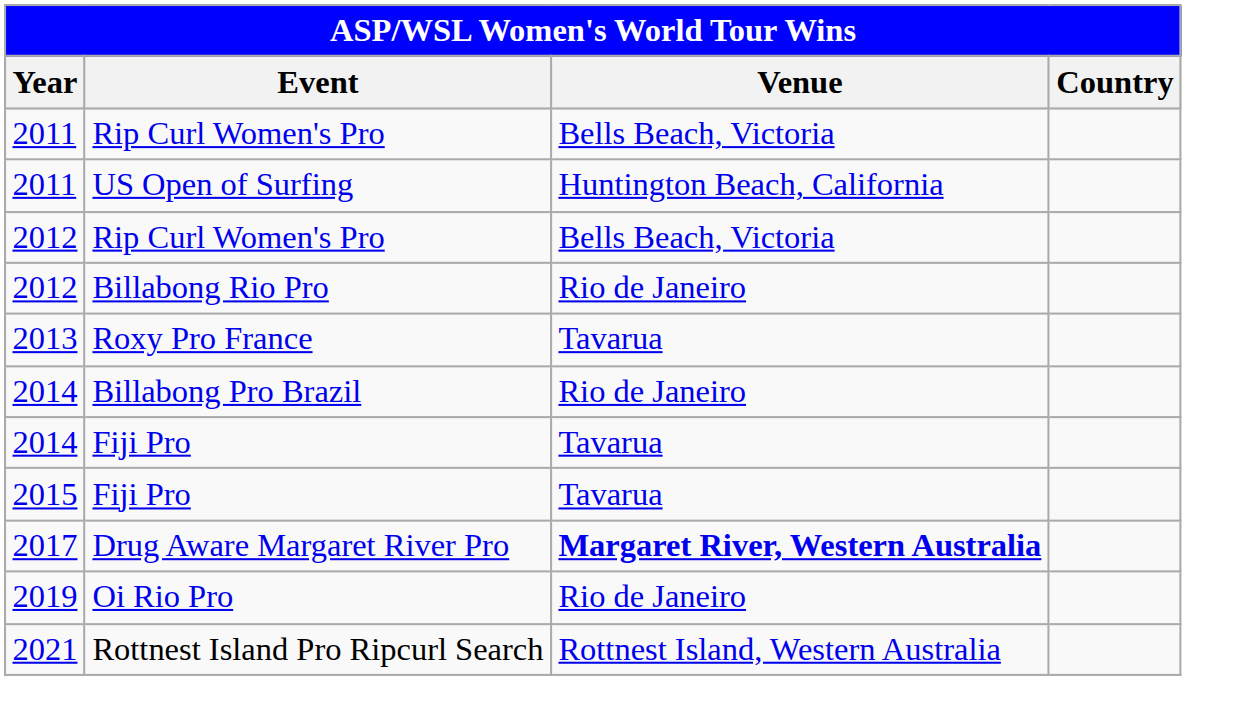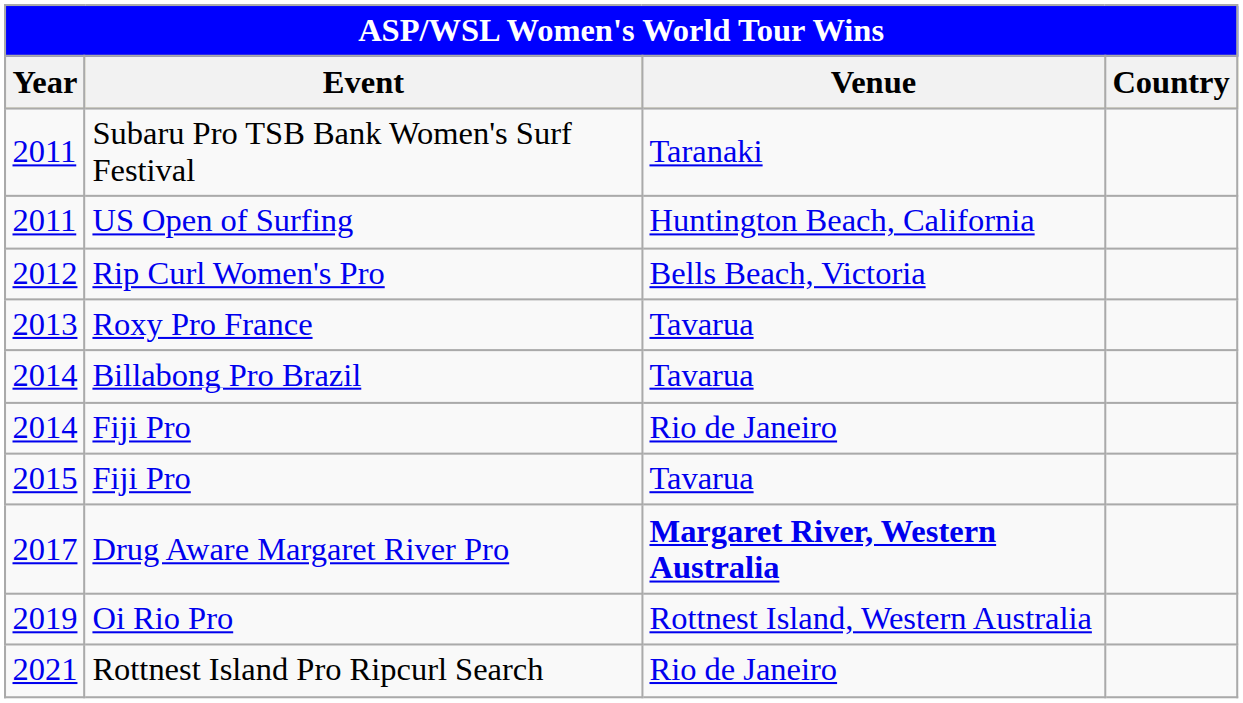 <table class="wikitable">
 <tr bgcolor=skyblue>
 <td colspan=4; style="background: blue; color: white" align="center"><strong>ASP/WSL Women's World Tour Wins</strong></td>
 </tr>
 <tr bgcolor=#bdb76b>
 <th>Year</th>
 <th>Event</th>
 <th>Venue</th>
 <th>Country</th>
 </tr>
 <tr>
 <td><a href='#'>2011</a></td>
-<td><a href='#'>Rip Curl Women's Pro</a></td>
-<td><a href='#'>Bells Beach, Victoria</a></td>
+<td>Subaru Pro TSB Bank Women's Surf Festival</td>
+<td><a href='#'>Taranaki</a></td>
 <td></td>
 </tr>
 <tr>
 <td><a href='#'>2011</a></td>
 <td><a href='#'>US Open of Surfing</a></td>
 <td><a href='#'>Huntington Beach, California</a></td>
 <td></td>
 </tr>
 <tr>
 <td><a href='#'>2012</a></td>
 <td><a href='#'>Rip Curl Women's Pro</a></td>
 <td><a href='#'>Bells Beach, Victoria</a></td>
 <td></td>
 </tr>
 <tr>
-<td><a href='#'>2012</a></td>
-<td><a href='#'>Billabong Rio Pro</a></td>
-<td><a href='#'>Rio de Janeiro</a></td>
-<td></td>
-</tr>
-<tr>
 <td><a href='#'>2013</a></td>
 <td><a href='#'>Roxy Pro France</a></td>
 <td><a href='#'>Tavarua</a></td>
 <td></td>
 </tr>
 <tr>
 <td><a href='#'>2014</a></td>
 <td><a href='#'>Billabong Pro Brazil</a></td>
-<td><a href='#'>Rio de Janeiro</a></td>
+<td><a href='#'>Tavarua</a></td>
 <td></td>
 </tr>
 <tr>
 <td><a href='#'>2014</a></td>
 <td><a href='#'>Fiji Pro</a></td>
-<td><a href='#'>Tavarua</a></td>
+<td><a href='#'>Rio de Janeiro</a></td>
 <td></td>
 </tr>
 <tr>
 <td><a href='#'>2015</a></td>
 <td><a href='#'>Fiji Pro</a></td>
 <td><a href='#'>Tavarua</a></td>
 <td></td>
 </tr>
 <tr>
 <td><a href='#'>2017</a></td>
 <td><a href='#'>Drug Aware Margaret River Pro</a></td>
 <td><strong><a href='#'>Margaret River, Western Australia</a></strong></td>
 <td></td>
 </tr>
 <tr>
 <td><a href='#'>2019</a></td>
 <td><a href='#'>Oi Rio Pro</a></td>
-<td><a href='#'>Rio de Janeiro</a></td>
+<td><a href='#'>Rottnest Island, Western Australia</a></td>
 <td></td>
 </tr>
 <tr>
 <td><a href='#'>2021</a></td>
 <td>Rottnest Island Pro Ripcurl Search</td>
-<td><a href='#'>Rottnest Island, Western Australia</a></td>
+<td><a href='#'>Rio de Janeiro</a></td>
 <td></td>
 </tr>
 </table>
